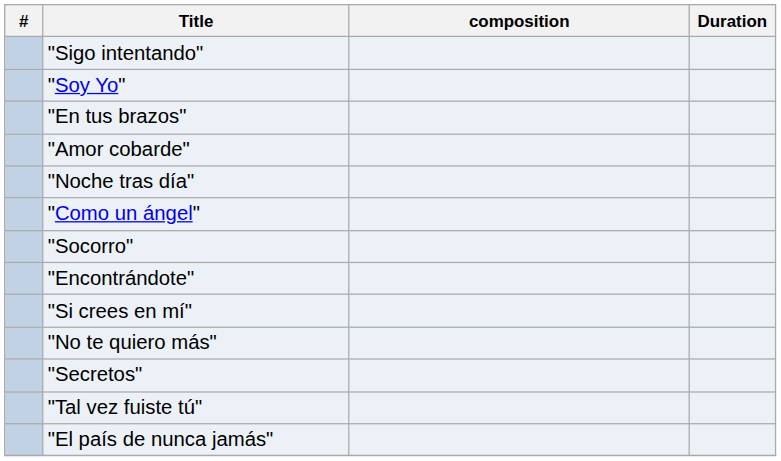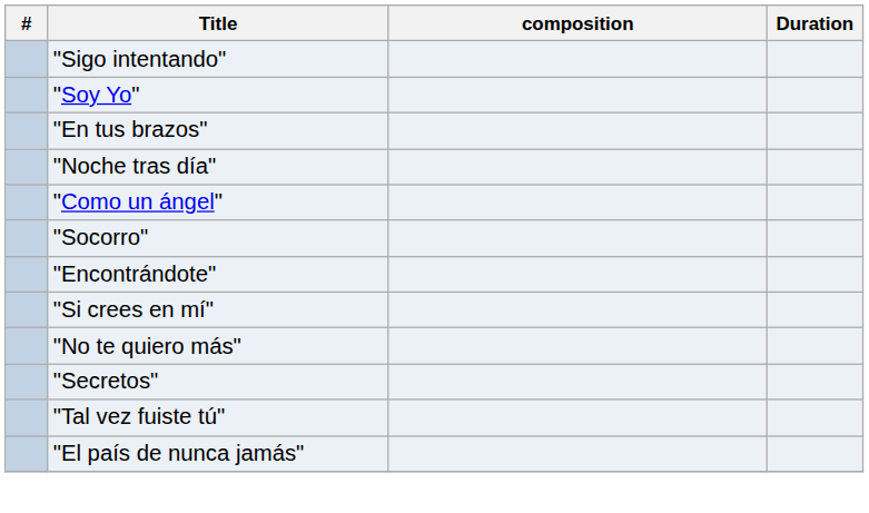 <table class="wikitable">
 <tr align="center" bgcolor="C2D2E5">
 <th style="width: 02em"><small>#</small></th>
 <th style="width: 19em"><small>Title</small></th>
 <th style="width: 23em"><small>composition</small></th>
 <th style="width: 04em"><small>Duration</small></th>
 </tr>
 <tr>
 <td bgcolor="C2D2E5"></td>
 <td bgcolor="ECF1F7">"Sigo intentando"</td>
 <td bgcolor="ECF1F7"></td>
 <td bgcolor="ECF1F7"></td>
 </tr>
 <tr>
 <td bgcolor="C2D2E5"></td>
 <td bgcolor="ECF1F7">"<a href='#'>Soy Yo</a>"</td>
 <td bgcolor="ECF1F7"></td>
 <td bgcolor="ECF1F7"></td>
 </tr>
 <tr>
 <td bgcolor="C2D2E5"></td>
 <td bgcolor="ECF1F7">"En tus brazos"</td>
-<td bgcolor="ECF1F7"></td>
-<td bgcolor="ECF1F7"></td>
-</tr>
-<tr>
-<td bgcolor="C2D2E5"></td>
-<td bgcolor="ECF1F7">"Amor cobarde"</td>
 <td bgcolor="ECF1F7"></td>
 <td bgcolor="ECF1F7"></td>
 </tr>
 <tr>
 <td bgcolor="C2D2E5"></td>
 <td bgcolor="ECF1F7">"Noche tras día"</td>
 <td bgcolor="ECF1F7"></td>
 <td bgcolor="ECF1F7"></td>
 </tr>
 <tr>
 <td bgcolor="C2D2E5"></td>
 <td bgcolor="ECF1F7">"<a href='#'>Como un ángel</a>"</td>
 <td bgcolor="ECF1F7"></td>
 <td bgcolor="ECF1F7"></td>
 </tr>
 <tr>
 <td bgcolor="C2D2E5"></td>
 <td bgcolor="ECF1F7">"Socorro"</td>
 <td bgcolor="ECF1F7"></td>
 <td bgcolor="ECF1F7"></td>
 </tr>
 <tr>
 <td bgcolor="C2D2E5"></td>
 <td bgcolor="ECF1F7">"Encontrándote"</td>
 <td bgcolor="ECF1F7"></td>
 <td bgcolor="ECF1F7"></td>
 </tr>
 <tr>
 <td bgcolor="C2D2E5"></td>
 <td bgcolor="ECF1F7">"Si crees en mí"</td>
 <td bgcolor="ECF1F7"></td>
 <td bgcolor="ECF1F7"></td>
 </tr>
 <tr>
 <td bgcolor="C2D2E5"></td>
 <td bgcolor="ECF1F7">"No te quiero más"</td>
 <td bgcolor="ECF1F7"></td>
 <td bgcolor="ECF1F7"></td>
 </tr>
 <tr>
 <td bgcolor="C2D2E5"></td>
 <td bgcolor="ECF1F7">"Secretos"</td>
 <td bgcolor="ECF1F7"></td>
 <td bgcolor="ECF1F7"></td>
 </tr>
 <tr>
 <td bgcolor="C2D2E5"></td>
 <td bgcolor="ECF1F7">"Tal vez fuiste tú"</td>
 <td bgcolor="ECF1F7"></td>
 <td bgcolor="ECF1F7"></td>
 </tr>
 <tr>
 <td bgcolor="C2D2E5"></td>
 <td bgcolor="ECF1F7">"El país de nunca jamás"</td>
 <td bgcolor="ECF1F7"></td>
 <td bgcolor="ECF1F7"></td>
 </tr>
 <tr>
 </tr>
 </table>
